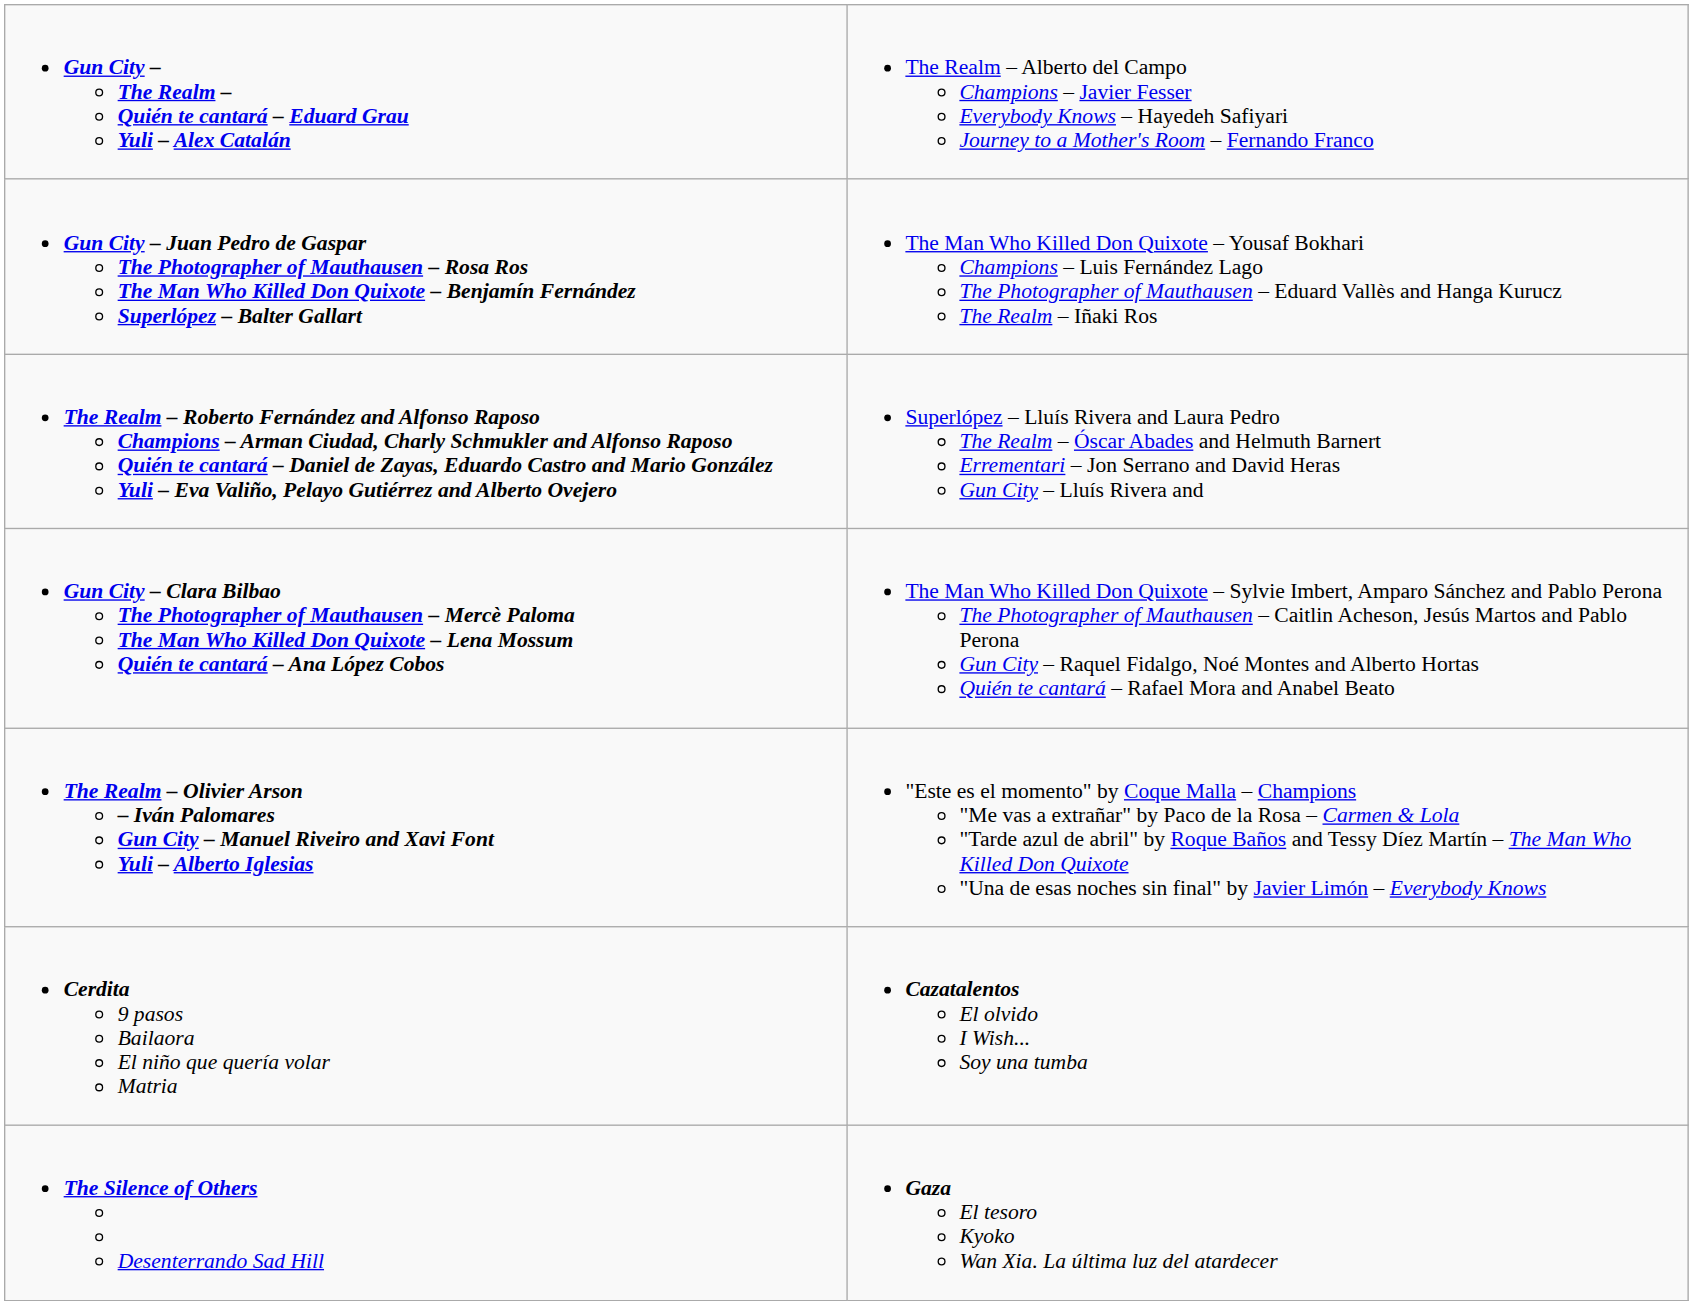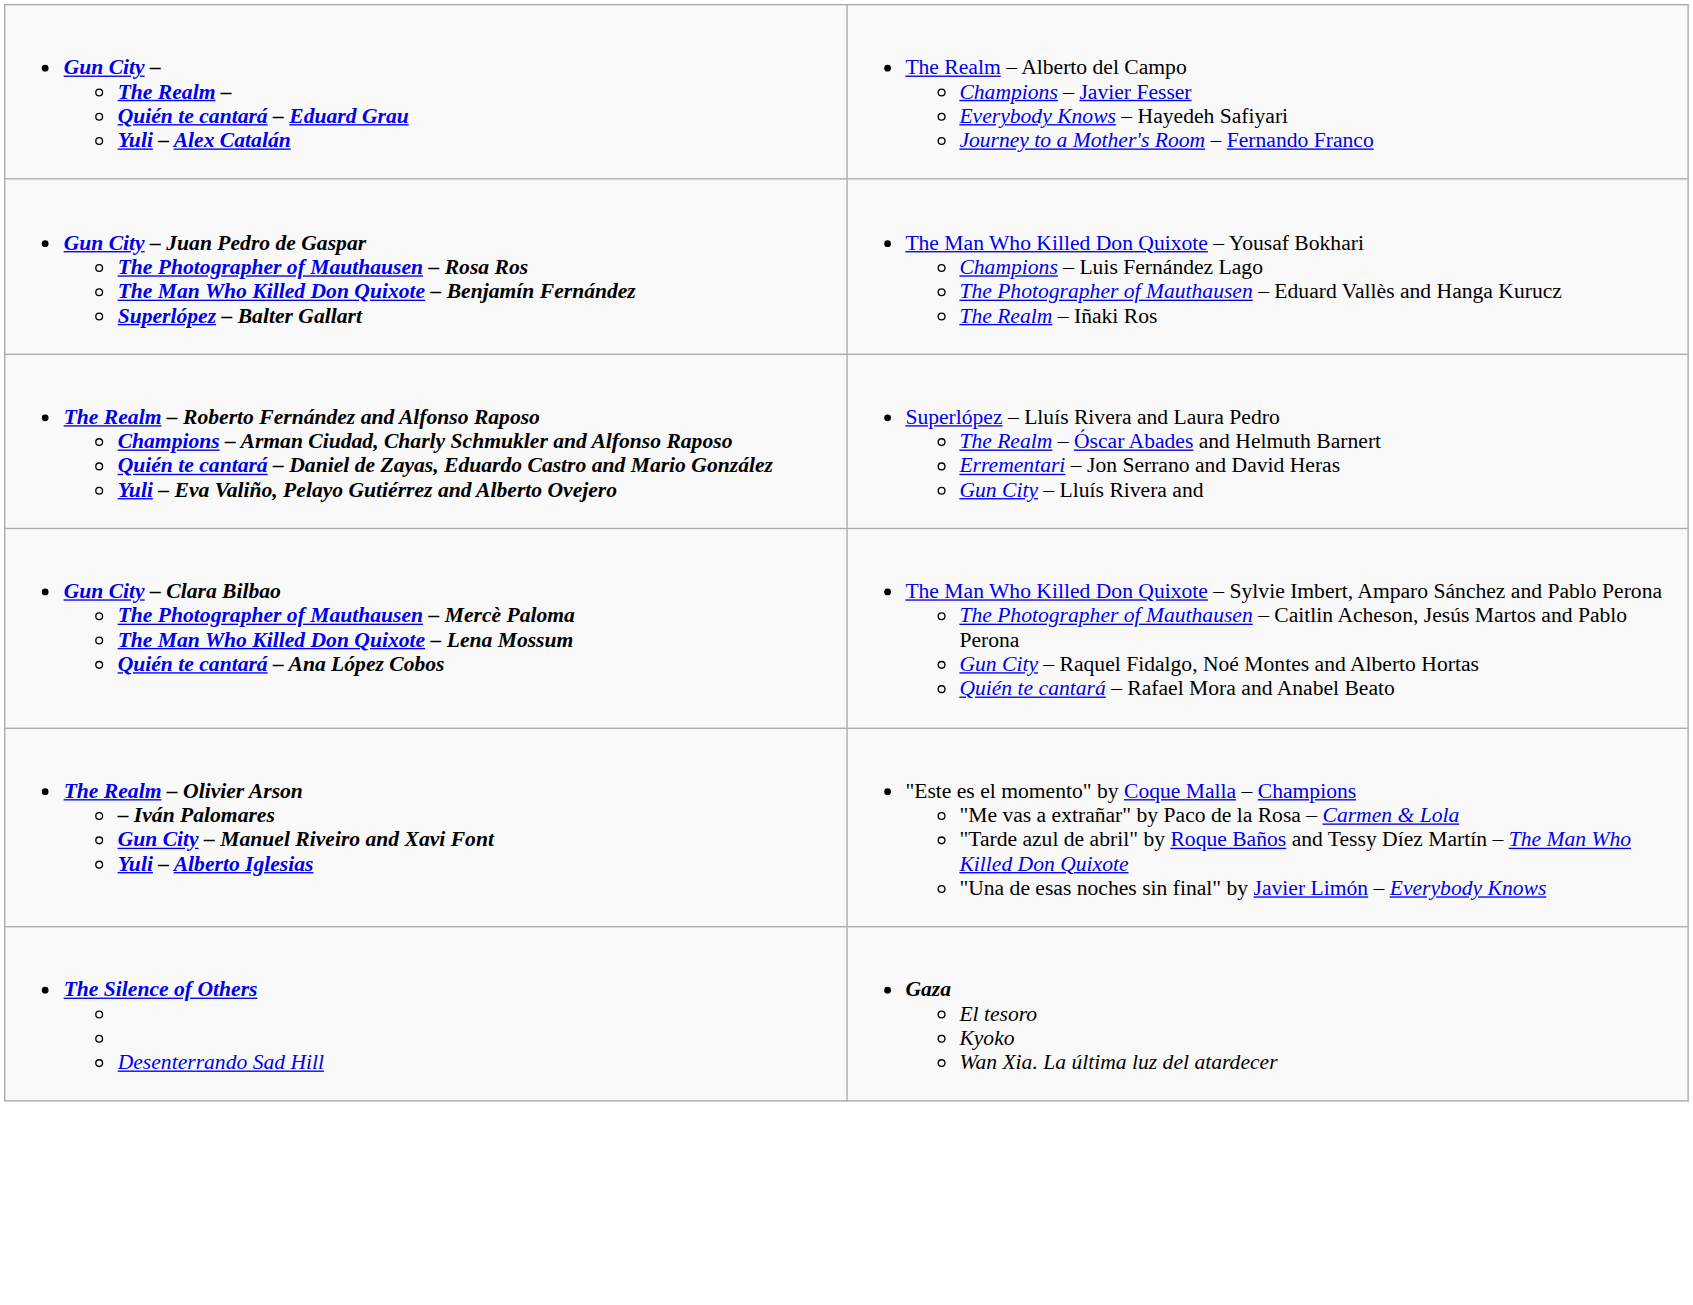 <table class=wikitable style="width=100%">
 <tr>
 <td style="vertical-align:top;" width="50%"><br><ul><li><strong><em><a href='#'>Gun City</a><em> – <strong><ul><li></em><a href='#'>The Realm</a><em> – </li><li></em><a href='#'>Quién te cantará</a><em> – <a href='#'>Eduard Grau</a></li><li></em><a href='#'>Yuli</a><em> – <a href='#'>Alex Catalán</a></li></ul></li></ul></td>
 <td style="vertical-align:top;" width="50%"><br><ul><li></em></strong><a href='#'>The Realm</a></em> – Alberto del Campo</strong><ul><li><em><a href='#'>Champions</a></em> – <a href='#'>Javier Fesser</a></li><li><em><a href='#'>Everybody Knows</a></em> – Hayedeh Safiyari</li><li><em><a href='#'>Journey to a Mother's Room</a></em> – <a href='#'>Fernando Franco</a></li></ul></li></ul></td>
 </tr>
 <tr>
 <td style="vertical-align:top;" width="50%"><br><ul><li><strong><em><a href='#'>Gun City</a><em> – Juan Pedro de Gaspar<strong><ul><li></em><a href='#'>The Photographer of Mauthausen</a><em> – Rosa Ros</li><li></em><a href='#'>The Man Who Killed Don Quixote</a><em> – Benjamín Fernández</li><li></em><a href='#'>Superlópez</a><em> – Balter Gallart</li></ul></li></ul></td>
 <td style="vertical-align:top;" width="50%"><br><ul><li></em></strong><a href='#'>The Man Who Killed Don Quixote</a></em> – Yousaf Bokhari</strong><ul><li><em><a href='#'>Champions</a></em> – Luis Fernández Lago</li><li><em><a href='#'>The Photographer of Mauthausen</a></em> – Eduard Vallès and Hanga Kurucz</li><li><em><a href='#'>The Realm</a></em> – Iñaki Ros</li></ul></li></ul></td>
 </tr>
 <tr>
 <td style="vertical-align:top;" width="50%"><br><ul><li><strong><em><a href='#'>The Realm</a><em> – Roberto Fernández and Alfonso Raposo<strong><ul><li></em><a href='#'>Champions</a><em> – Arman Ciudad, Charly Schmukler and Alfonso Raposo</li><li></em><a href='#'>Quién te cantará</a><em> – Daniel de Zayas, Eduardo Castro and Mario González</li><li></em><a href='#'>Yuli</a><em> – Eva Valiño, Pelayo Gutiérrez and Alberto Ovejero</li></ul></li></ul></td>
 <td style="vertical-align:top;" width="50%"><br><ul><li></em></strong><a href='#'>Superlópez</a></em> – Lluís Rivera and Laura Pedro</strong><ul><li><em><a href='#'>The Realm</a></em> – <a href='#'>Óscar Abades</a> and Helmuth Barnert</li><li><em><a href='#'>Errementari</a></em> – Jon Serrano and David Heras</li><li><em><a href='#'>Gun City</a></em> – Lluís Rivera and </li></ul></li></ul></td>
 </tr>
 <tr>
 <td style="vertical-align:top;" width="50%"><br><ul><li><strong><em><a href='#'>Gun City</a><em> – Clara Bilbao<strong><ul><li></em><a href='#'>The Photographer of Mauthausen</a><em> – Mercè Paloma</li><li></em><a href='#'>The Man Who Killed Don Quixote</a><em> – Lena Mossum</li><li></em><a href='#'>Quién te cantará</a><em> – Ana López Cobos</li></ul></li></ul></td>
 <td style="vertical-align:top;" width="50%"><br><ul><li></em></strong><a href='#'>The Man Who Killed Don Quixote</a></em> – Sylvie Imbert, Amparo Sánchez and Pablo Perona</strong><ul><li><em><a href='#'>The Photographer of Mauthausen</a></em> – Caitlin Acheson, Jesús Martos and Pablo Perona</li><li><em><a href='#'>Gun City</a></em> – Raquel Fidalgo, Noé Montes and Alberto Hortas</li><li><em><a href='#'>Quién te cantará</a></em> – Rafael Mora and Anabel Beato</li></ul></li></ul></td>
 </tr>
 <tr>
 <td style="vertical-align:top;" width="50%"><br><ul><li><strong><em><a href='#'>The Realm</a><em> – Olivier Arson<strong><ul><li></em><em> – Iván Palomares</li><li></em><a href='#'>Gun City</a><em> – Manuel Riveiro and Xavi Font</li><li></em><a href='#'>Yuli</a><em> – <a href='#'>Alberto Iglesias</a></li></ul></li></ul></td>
 <td style="vertical-align:top;" width="50%"><br><ul><li></strong>"Este es el momento" by <a href='#'>Coque Malla</a> – </em><a href='#'>Champions</a></em></strong><ul><li>"Me vas a extrañar" by Paco de la Rosa – <em><a href='#'>Carmen & Lola</a></em></li><li>"Tarde azul de abril" by <a href='#'>Roque Baños</a> and Tessy Díez Martín – <em><a href='#'>The Man Who Killed Don Quixote</a></em></li><li>"Una de esas noches sin final" by <a href='#'>Javier Limón</a> – <em><a href='#'>Everybody Knows</a></em></li></ul></li></ul></td>
 </tr>
 <tr>
-<td style="vertical-align:top;" width="50%"><br><ul><li><strong><em>Cerdita</em></strong><ul><li><em>9 pasos</em></li><li><em>Bailaora</em></li><li><em>El niño que quería volar</em></li><li><em>Matria</em></li></ul></li></ul></td>
-<td style="vertical-align:top;" width="50%"><br><ul><li><strong><em>Cazatalentos</em></strong><ul><li><em>El olvido</em></li><li><em>I Wish...</em></li><li><em>Soy una tumba</em></li></ul></li></ul></td>
-</tr>
-<tr>
 <td style="vertical-align:top;" width="50%"><br><ul><li><strong><em><a href='#'>The Silence of Others</a></em></strong><ul><li><em></em></li><li><em></em></li><li><em><a href='#'>Desenterrando Sad Hill</a></em></li></ul></li></ul></td>
 <td style="vertical-align:top;" width="50%"><br><ul><li><strong><em>Gaza</em></strong><ul><li><em>El tesoro</em></li><li><em>Kyoko</em></li><li><em>Wan Xia. La última luz del atardecer</em></li></ul></li></ul></td>
 </tr>
 </table>
